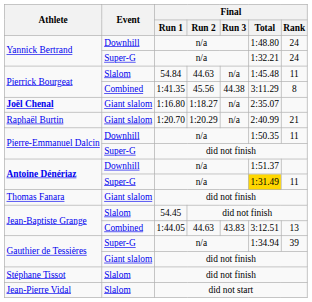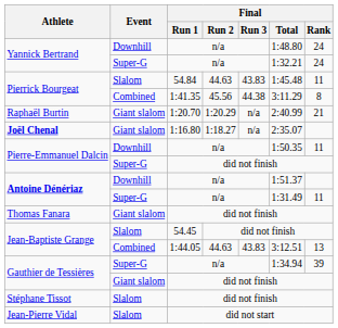 <table class="wikitable" style="font-size:90%">
 <tr>
 <th rowspan="2">Athlete</th>
 <th rowspan="2">Event</th>
 <th colspan="5">Final</th>
 </tr>
 <tr>
 <th>Run 1</th>
 <th>Run 2</th>
 <th>Run 3</th>
 <th>Total</th>
 <th>Rank</th>
 </tr>
 <tr>
 <td rowspan=2><a href='#'>Yannick Bertrand</a></td>
 <td><a href='#'>Downhill</a></td>
 <td colspan=3 align="center">n/a</td>
 <td align="center">1:48.80</td>
 <td align="center">24</td>
 </tr>
 <tr>
 <td><a href='#'>Super-G</a></td>
 <td colspan=3 align="center">n/a</td>
 <td align="center">1:32.21</td>
 <td align="center">24</td>
 </tr>
 <tr>
 <td rowspan=2><a href='#'>Pierrick Bourgeat</a></td>
 <td><a href='#'>Slalom</a></td>
 <td align="center">54.84</td>
 <td align="center">44.63</td>
-<td align="center">n/a</td>
+<td align="center">43.83</td>
 <td align="center">1:45.48</td>
 <td align="center">11</td>
 </tr>
 <tr>
 <td><a href='#'>Combined</a></td>
 <td align="center">1:41.35</td>
 <td align="center">45.56</td>
 <td align="center">44.38</td>
 <td align="center">3:11.29</td>
 <td align="center">8</td>
 </tr>
 <tr>
+<td><a href='#'>Raphaël Burtin</a></td>
+<td><a href='#'>Giant slalom</a></td>
+<td align="center">1:20.70</td>
+<td align="center">1:20.29</td>
+<td align="center">n/a</td>
+<td align="center">2:40.99</td>
+<td align="center">21</td>
+</tr>
+<tr>
 <td><strong><a href='#'>Joël Chenal</a></strong></td>
 <td><a href='#'>Giant slalom</a></td>
 <td align="center">1:16.80</td>
 <td align="center">1:18.27</td>
 <td align="center">n/a</td>
 <td align="center">2:35.07</td>
 <td align="center"></td>
-</tr>
-<tr>
-<td><a href='#'>Raphaël Burtin</a></td>
-<td><a href='#'>Giant slalom</a></td>
-<td align="center">1:20.70</td>
-<td align="center">1:20.29</td>
-<td align="center">n/a</td>
-<td align="center">2:40.99</td>
-<td align="center">21</td>
 </tr>
 <tr>
 <td rowspan=2><a href='#'>Pierre-Emmanuel Dalcin</a></td>
 <td><a href='#'>Downhill</a></td>
 <td colspan=3 align="center">n/a</td>
 <td align="center">1:50.35</td>
 <td align="center">11</td>
 </tr>
 <tr>
 <td><a href='#'>Super-G</a></td>
 <td colspan=5 align="center">did not finish</td>
 </tr>
 <tr>
 <td rowspan=2><strong><a href='#'>Antoine Dénériaz</a></strong></td>
 <td><a href='#'>Downhill</a></td>
 <td colspan=3 align="center">n/a</td>
 <td align="center">1:51.37</td>
 <td align="center"></td>
 </tr>
 <tr>
 <td><a href='#'>Super-G</a></td>
 <td colspan=3 align="center">n/a</td>
-<td align="center" style="background: gold;">1:31.49</td>
+<td align="center">1:31.49</td>
 <td align="center">11</td>
 </tr>
 <tr>
 <td><a href='#'>Thomas Fanara</a></td>
 <td><a href='#'>Giant slalom</a></td>
 <td colspan=5 align="center">did not finish</td>
 </tr>
 <tr>
 <td rowspan=2><a href='#'>Jean-Baptiste Grange</a></td>
 <td><a href='#'>Slalom</a></td>
 <td align="center">54.45</td>
 <td colspan=4 align="center">did not finish</td>
 </tr>
 <tr>
 <td><a href='#'>Combined</a></td>
 <td align="center">1:44.05</td>
 <td align="center">44.63</td>
 <td align="center">43.83</td>
 <td align="center">3:12.51</td>
 <td align="center">13</td>
 </tr>
 <tr>
 <td rowspan=2><a href='#'>Gauthier de Tessières</a></td>
 <td><a href='#'>Super-G</a></td>
 <td colspan=3 align="center">n/a</td>
 <td align="center">1:34.94</td>
 <td align="center">39</td>
 </tr>
 <tr>
 <td><a href='#'>Giant slalom</a></td>
 <td colspan=5 align="center">did not finish</td>
 </tr>
 <tr>
 <td><a href='#'>Stéphane Tissot</a></td>
 <td><a href='#'>Slalom</a></td>
 <td colspan=5 align="center">did not finish</td>
 </tr>
 <tr>
 <td><a href='#'>Jean-Pierre Vidal</a></td>
 <td><a href='#'>Slalom</a></td>
 <td colspan=5 align="center">did not start</td>
 </tr>
 </table>
